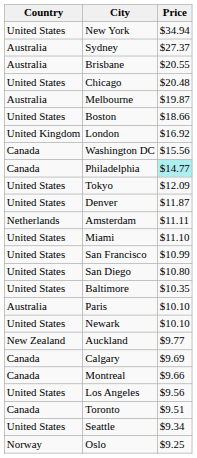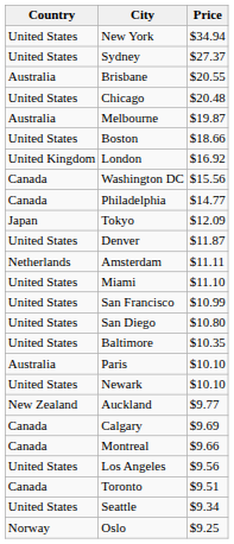 <table class="wikitable sortable mw-collapsible">
 <tr>
 <td style="background:#f0f0f0;" align="center"><strong>Country</strong></td>
 <td style="background:#f0f0f0;" align="center"><strong>City</strong></td>
 <td style="background:#f0f0f0;" align="center"><strong>Price</strong></td>
 </tr>
 <tr>
 <td>United States</td>
 <td>New York</td>
 <td>$34.94</td>
 </tr>
 <tr>
-<td>Australia</td>
+<td>United States</td>
 <td>Sydney</td>
 <td>$27.37</td>
 </tr>
 <tr>
 <td>Australia</td>
 <td>Brisbane</td>
 <td>$20.55</td>
 </tr>
 <tr>
 <td>United States</td>
 <td>Chicago</td>
 <td>$20.48</td>
 </tr>
 <tr>
 <td>Australia</td>
 <td>Melbourne</td>
 <td>$19.87</td>
 </tr>
 <tr>
 <td>United States</td>
 <td>Boston</td>
 <td>$18.66</td>
 </tr>
 <tr>
 <td>United Kingdom</td>
 <td>London</td>
 <td>$16.92</td>
 </tr>
 <tr>
 <td>Canada</td>
 <td>Washington DC</td>
 <td>$15.56</td>
 </tr>
 <tr>
 <td>Canada</td>
 <td>Philadelphia</td>
-<td style="background: paleturquoise;">$14.77</td>
+<td>$14.77</td>
 </tr>
 <tr>
-<td>United States</td>
+<td>Japan</td>
 <td>Tokyo</td>
 <td>$12.09</td>
 </tr>
 <tr>
 <td>United States</td>
 <td>Denver</td>
 <td>$11.87</td>
 </tr>
 <tr>
 <td>Netherlands</td>
 <td>Amsterdam</td>
 <td>$11.11</td>
 </tr>
 <tr>
 <td>United States</td>
 <td>Miami</td>
 <td>$11.10</td>
 </tr>
 <tr>
 <td>United States</td>
 <td>San Francisco</td>
 <td>$10.99</td>
 </tr>
 <tr>
 <td>United States</td>
 <td>San Diego</td>
 <td>$10.80</td>
 </tr>
 <tr>
 <td>United States</td>
 <td>Baltimore</td>
 <td>$10.35</td>
 </tr>
 <tr>
 <td>Australia</td>
 <td>Paris</td>
 <td>$10.10</td>
 </tr>
 <tr>
 <td>United States</td>
 <td>Newark</td>
 <td>$10.10</td>
 </tr>
 <tr>
 <td>New Zealand</td>
 <td>Auckland</td>
 <td>$9.77</td>
 </tr>
 <tr>
 <td>Canada</td>
 <td>Calgary</td>
 <td>$9.69</td>
 </tr>
 <tr>
 <td>Canada</td>
 <td>Montreal</td>
 <td>$9.66</td>
 </tr>
 <tr>
 <td>United States</td>
 <td>Los Angeles</td>
 <td>$9.56</td>
 </tr>
 <tr>
 <td>Canada</td>
 <td>Toronto</td>
 <td>$9.51</td>
 </tr>
 <tr>
 <td>United States</td>
 <td>Seattle</td>
 <td>$9.34</td>
 </tr>
 <tr>
 <td>Norway</td>
 <td>Oslo</td>
 <td>$9.25</td>
 </tr>
 </table>
